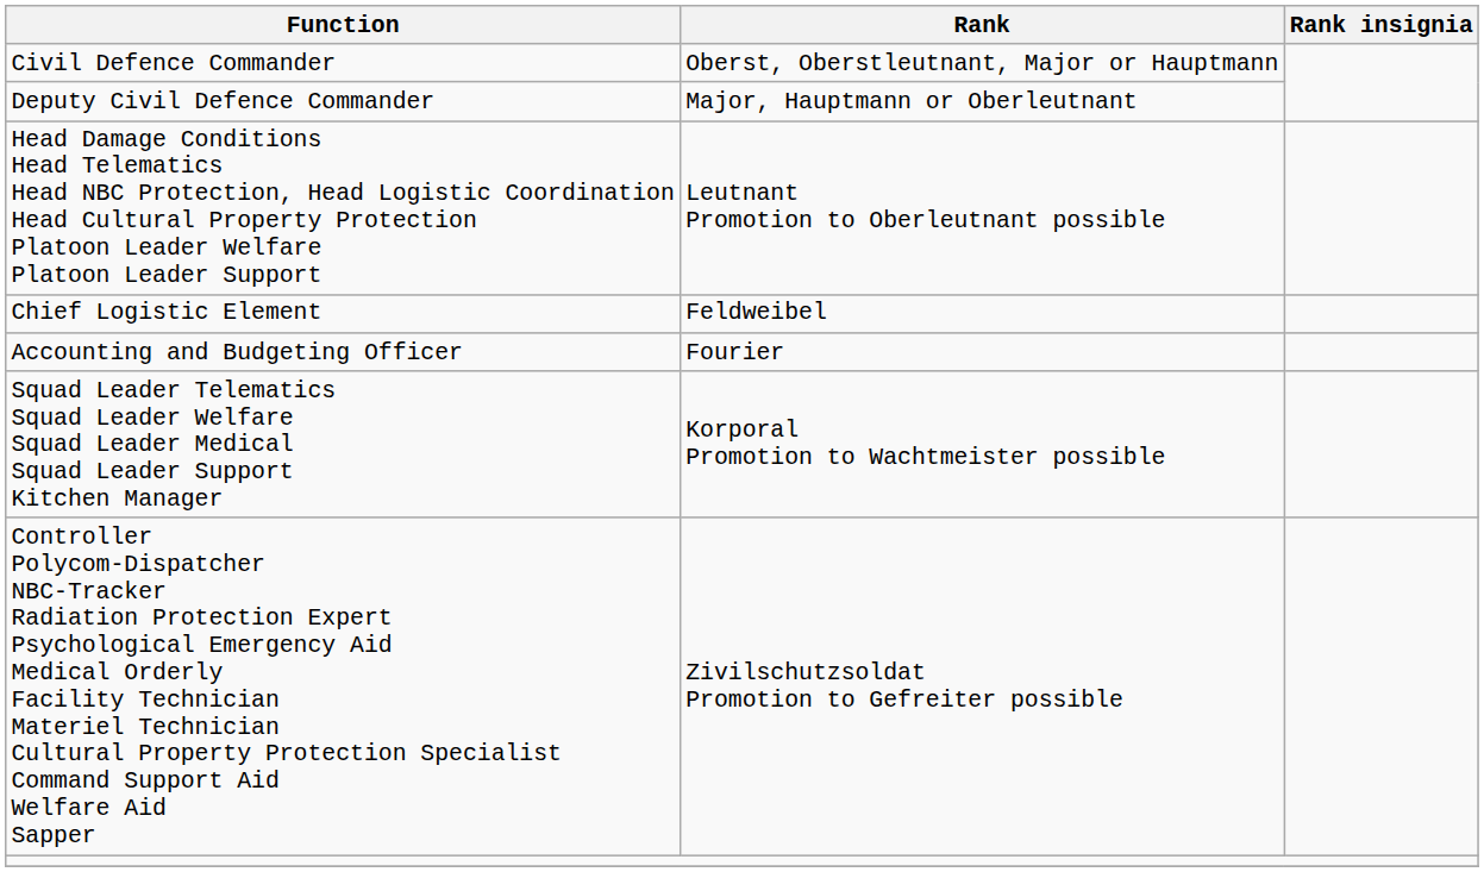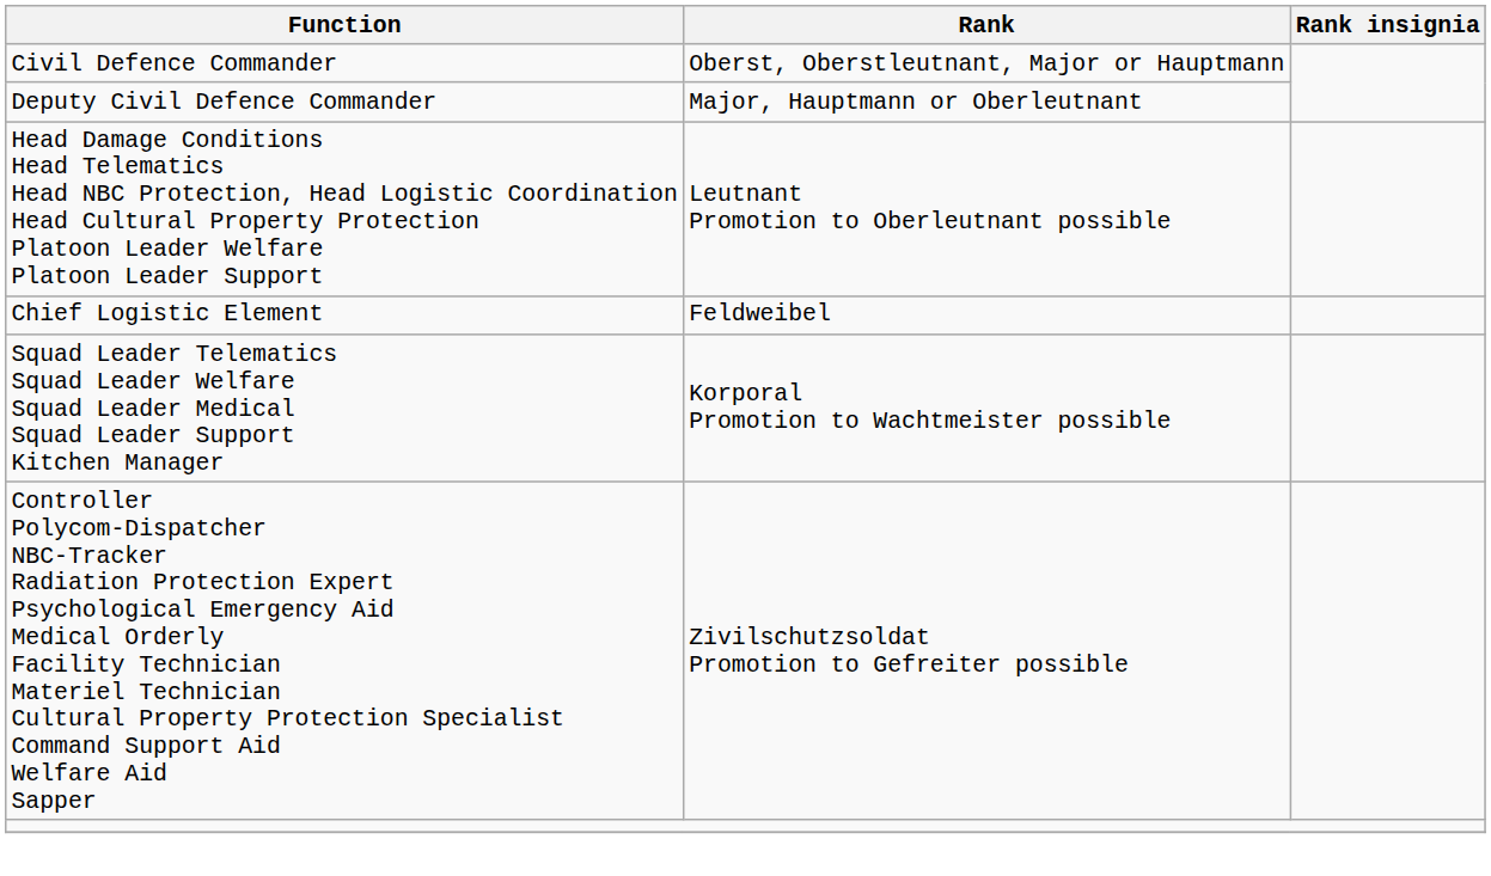 <table class="wikitable">
 <tr>
 <th>Function</th>
 <th>Rank</th>
 <th>Rank insignia</th>
 </tr>
 <tr>
 <td>Civil Defence Commander</td>
 <td>Oberst, Oberstleutnant, Major or Hauptmann</td>
 <td rowspan="2"></td>
 </tr>
 <tr>
 <td>Deputy Civil Defence Commander</td>
 <td>Major, Hauptmann or Oberleutnant</td>
 </tr>
 <tr>
 <td>Head Damage Conditions<br>Head Telematics<br>Head NBC Protection, Head Logistic Coordination<br>Head Cultural Property Protection<br>Platoon Leader Welfare<br>Platoon Leader Support</td>
 <td>Leutnant<br>Promotion to Oberleutnant possible</td>
 <td></td>
 </tr>
 <tr>
 <td>Chief Logistic Element</td>
 <td>Feldweibel</td>
 <td></td>
 </tr>
 <tr>
-<td>Accounting and Budgeting Officer</td>
-<td>Fourier</td>
-<td></td>
-</tr>
-<tr>
 <td>Squad Leader Telematics<br>Squad Leader Welfare<br>Squad Leader Medical<br>Squad Leader Support<br>Kitchen Manager</td>
 <td>Korporal<br>Promotion to Wachtmeister possible</td>
 <td></td>
 </tr>
 <tr>
 <td>Controller<br>Polycom-Dispatcher<br>NBC-Tracker<br>Radiation Protection Expert<br>Psychological Emergency Aid<br>Medical Orderly<br>Facility Technician<br>Materiel Technician<br>Cultural Property Protection Specialist<br>Command Support Aid<br>Welfare Aid<br>Sapper</td>
 <td>Zivilschutzsoldat<br>Promotion to Gefreiter possible</td>
 <td></td>
 </tr>
 <tr>
 <td Source: colspan=3></td>
 </tr>
 <tr>
 </tr>
 </table>
